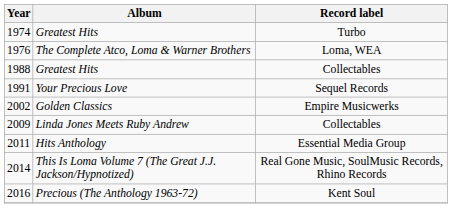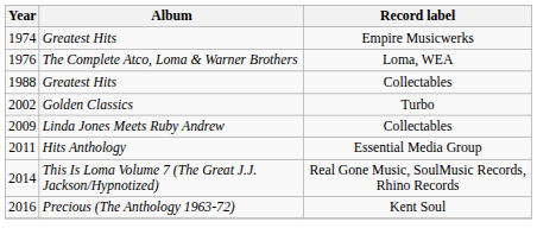 <table class="wikitable" style="text-align:center;">
 <tr>
 <th>Year</th>
 <th>Album</th>
 <th>Record label</th>
 </tr>
 <tr>
 <td>1974</td>
 <td style="text-align:left;"><em>Greatest Hits</em></td>
-<td>Turbo</td>
+<td>Empire Musicwerks</td>
 </tr>
 <tr>
 <td>1976</td>
 <td style="text-align:left;"><em>The Complete Atco, Loma & Warner Brothers</em></td>
 <td>Loma, WEA</td>
 </tr>
 <tr>
 <td>1988</td>
 <td style="text-align:left;"><em>Greatest Hits</em></td>
 <td>Collectables</td>
 </tr>
 <tr>
-<td>1991</td>
-<td style="text-align:left;"><em>Your Precious Love</em></td>
-<td>Sequel Records</td>
-</tr>
-<tr>
 <td>2002</td>
 <td style="text-align:left;"><em>Golden Classics</em></td>
-<td>Empire Musicwerks</td>
+<td>Turbo</td>
 </tr>
 <tr>
 <td>2009</td>
 <td style="text-align:left;"><em>Linda Jones Meets Ruby Andrew</em></td>
 <td>Collectables</td>
 </tr>
 <tr>
 <td>2011</td>
 <td style="text-align:left;"><em>Hits Anthology</em></td>
 <td>Essential Media Group</td>
 </tr>
 <tr>
 <td>2014</td>
 <td style="text-align:left;"><em>This Is Loma Volume 7 (The Great J.J. Jackson/Hypnotized) </em></td>
 <td>Real Gone Music, SoulMusic Records, Rhino Records</td>
 </tr>
 <tr>
 <td>2016</td>
 <td style="text-align:left;"><em>Precious (The Anthology 1963-72)</em></td>
 <td>Kent Soul</td>
 </tr>
 <tr>
 </tr>
 </table>
